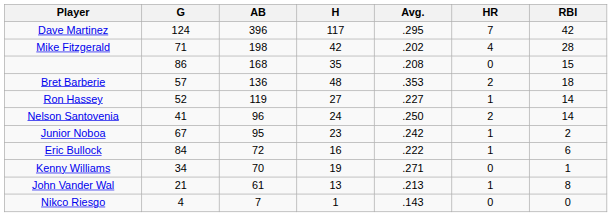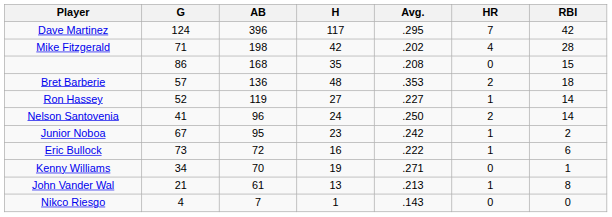 <table class="wikitable sortable">
 <tr>
 <th bgcolor="#DDDDFF" width="16%">Player</th>
 <th bgcolor="#DDDDFF" width="9%">G</th>
 <th bgcolor="#DDDDFF" width="9%">AB</th>
 <th bgcolor="#DDDDFF" width="9%">H</th>
 <th bgcolor="#DDDDFF" width="9%">Avg.</th>
 <th bgcolor="#DDDDFF" width="9%">HR</th>
 <th bgcolor="#DDDDFF" width="9%">RBI</th>
 </tr>
 <tr align="center">
 <td><a href='#'>Dave Martinez</a></td>
 <td>124</td>
 <td>396</td>
 <td>117</td>
 <td>.295</td>
 <td>7</td>
 <td>42</td>
 </tr>
 <tr align=center>
 <td><a href='#'>Mike Fitzgerald</a></td>
 <td>71</td>
 <td>198</td>
 <td>42</td>
 <td>.202</td>
 <td>4</td>
 <td>28</td>
 </tr>
 <tr align=center>
 <td></td>
 <td>86</td>
 <td>168</td>
 <td>35</td>
 <td>.208</td>
 <td>0</td>
 <td>15</td>
 </tr>
 <tr align="center">
 <td><a href='#'>Bret Barberie</a></td>
 <td>57</td>
 <td>136</td>
 <td>48</td>
 <td>.353</td>
 <td>2</td>
 <td>18</td>
 </tr>
 <tr align=center>
 <td><a href='#'>Ron Hassey</a></td>
 <td>52</td>
 <td>119</td>
 <td>27</td>
 <td>.227</td>
 <td>1</td>
 <td>14</td>
 </tr>
 <tr align=center>
 <td><a href='#'>Nelson Santovenia</a></td>
 <td>41</td>
 <td>96</td>
 <td>24</td>
 <td>.250</td>
 <td>2</td>
 <td>14</td>
 </tr>
 <tr align=center>
 <td><a href='#'>Junior Noboa</a></td>
 <td>67</td>
 <td>95</td>
 <td>23</td>
 <td>.242</td>
 <td>1</td>
 <td>2</td>
 </tr>
 <tr align=center>
 <td><a href='#'>Eric Bullock</a></td>
-<td>84</td>
+<td>73</td>
 <td>72</td>
 <td>16</td>
 <td>.222</td>
 <td>1</td>
 <td>6</td>
 </tr>
 <tr align=center>
 <td><a href='#'>Kenny Williams</a></td>
 <td>34</td>
 <td>70</td>
 <td>19</td>
 <td>.271</td>
 <td>0</td>
 <td>1</td>
 </tr>
 <tr align=center>
 <td><a href='#'>John Vander Wal</a></td>
 <td>21</td>
 <td>61</td>
 <td>13</td>
 <td>.213</td>
 <td>1</td>
 <td>8</td>
 </tr>
 <tr align=center>
 <td><a href='#'>Nikco Riesgo</a></td>
 <td>4</td>
 <td>7</td>
 <td>1</td>
 <td>.143</td>
 <td>0</td>
 <td>0</td>
 </tr>
 </table>
